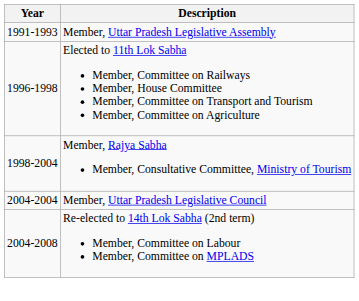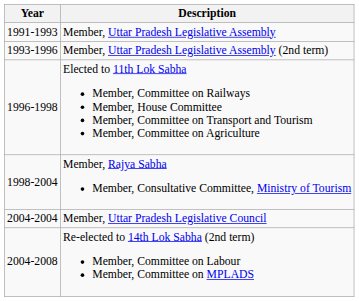 <table class="wikitable">
 <tr>
 <th>Year</th>
 <th>Description</th>
 </tr>
 <tr>
 <td>1991-1993</td>
 <td>Member, <a href='#'>Uttar Pradesh Legislative Assembly</a></td>
+</tr>
+<tr>
+<td>1993-1996</td>
+<td>Member, <a href='#'>Uttar Pradesh Legislative Assembly</a> (2nd term)</td>
 </tr>
 <tr>
 <td>1996-1998</td>
 <td>Elected to <a href='#'>11th Lok Sabha</a><br><ul><li>Member, Committee on Railways</li><li>Member, House Committee</li><li>Member, Committee on Transport and Tourism</li><li>Member, Committee on Agriculture</li></ul></td>
 </tr>
 <tr>
 <td>1998-2004</td>
 <td>Member, <a href='#'>Rajya Sabha</a><br><ul><li>Member, Consultative Committee, <a href='#'>Ministry of Tourism</a></li></ul></td>
 </tr>
 <tr>
 <td>2004-2004</td>
 <td>Member, <a href='#'>Uttar Pradesh Legislative Council</a></td>
 </tr>
 <tr>
 <td>2004-2008</td>
 <td>Re-elected to <a href='#'>14th Lok Sabha</a> (2nd term)<br><ul><li>Member, Committee on Labour</li><li>Member, Committee on <a href='#'>MPLADS</a></li></ul></td>
 </tr>
 </table>
